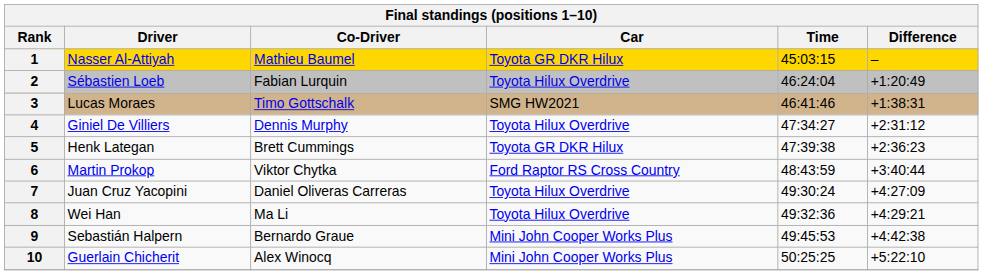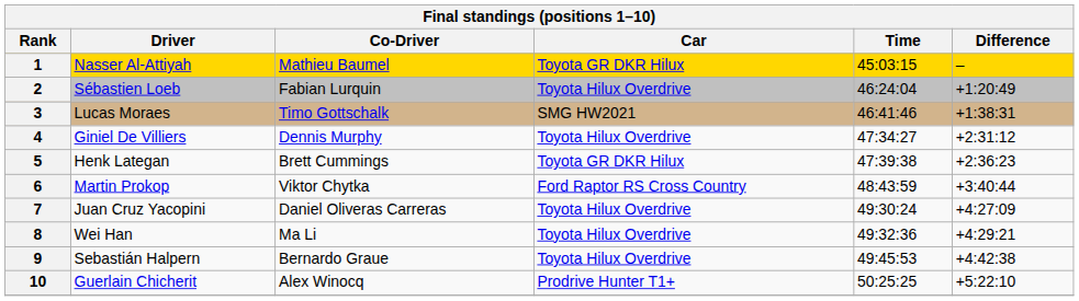 <table class="wikitable" style="width:70em;margin-bottom:0;">
 <tr>
 <th colspan=6>Final standings (positions 1–10)</th>
 </tr>
 <tr>
 <th>Rank</th>
 <th>Driver</th>
 <th>Co-Driver</th>
 <th>Car</th>
 <th>Time</th>
 <th>Difference</th>
 </tr>
 <tr style="background:gold;">
 <th>1</th>
 <td> <a href='#'>Nasser Al-Attiyah</a></td>
 <td> <a href='#'>Mathieu Baumel</a></td>
 <td><a href='#'>Toyota GR DKR Hilux</a></td>
 <td>45:03:15</td>
 <td>–</td>
 </tr>
 <tr style="background:silver;">
 <th>2</th>
 <td> <a href='#'>Sébastien Loeb</a></td>
 <td> Fabian Lurquin</td>
 <td><a href='#'>Toyota Hilux Overdrive</a></td>
 <td>46:24:04</td>
 <td>+1:20:49</td>
 </tr>
 <tr style="background:tan;">
 <th>3</th>
 <td> Lucas Moraes</td>
 <td> <a href='#'>Timo Gottschalk</a></td>
 <td>SMG HW2021</td>
 <td>46:41:46</td>
 <td>+1:38:31</td>
 </tr>
 <tr>
 <th>4</th>
 <td> <a href='#'>Giniel De Villiers</a></td>
 <td> <a href='#'>Dennis Murphy</a></td>
 <td><a href='#'>Toyota Hilux Overdrive</a></td>
 <td>47:34:27</td>
 <td>+2:31:12</td>
 </tr>
 <tr>
 <th>5</th>
 <td> Henk Lategan</td>
 <td> Brett Cummings</td>
 <td><a href='#'>Toyota GR DKR Hilux</a></td>
 <td>47:39:38</td>
 <td>+2:36:23</td>
 </tr>
 <tr>
 <th>6</th>
 <td> <a href='#'>Martin Prokop</a></td>
 <td> Viktor Chytka</td>
 <td><a href='#'>Ford Raptor RS Cross Country</a></td>
 <td>48:43:59</td>
 <td>+3:40:44</td>
 </tr>
 <tr>
 <th>7</th>
 <td> Juan Cruz Yacopini</td>
 <td> Daniel Oliveras Carreras</td>
 <td><a href='#'>Toyota Hilux Overdrive</a></td>
 <td>49:30:24</td>
 <td>+4:27:09</td>
 </tr>
 <tr>
 <th>8</th>
 <td> Wei Han</td>
 <td> Ma Li</td>
 <td><a href='#'>Toyota Hilux Overdrive</a></td>
 <td>49:32:36</td>
 <td>+4:29:21</td>
 </tr>
 <tr>
 <th>9</th>
 <td> Sebastián Halpern</td>
 <td> Bernardo Graue</td>
-<td><a href='#'>Mini John Cooper Works Plus</a></td>
+<td><a href='#'>Toyota Hilux Overdrive</a></td>
 <td>49:45:53</td>
 <td>+4:42:38</td>
 </tr>
 <tr>
 <th>10</th>
 <td> <a href='#'>Guerlain Chicherit</a></td>
 <td> Alex Winocq</td>
-<td><a href='#'>Mini John Cooper Works Plus</a></td>
+<td><a href='#'>Prodrive Hunter T1+</a></td>
 <td>50:25:25</td>
 <td>+5:22:10</td>
 </tr>
 <tr>
 </tr>
 </table>
